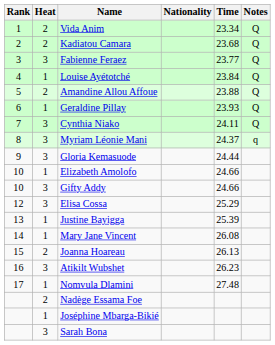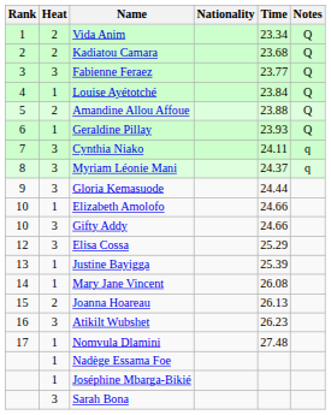 <table class="wikitable sortable" style="text-align:center">
 <tr>
 <th>Rank</th>
 <th>Heat</th>
 <th>Name</th>
 <th>Nationality</th>
 <th>Time</th>
 <th>Notes</th>
 </tr>
 <tr bgcolor=ccffcc>
 <td>1</td>
 <td>2</td>
 <td align=left><a href='#'>Vida Anim</a></td>
 <td align=left></td>
 <td>23.34</td>
 <td>Q</td>
 </tr>
 <tr bgcolor=ccffcc>
 <td>2</td>
 <td>2</td>
 <td align=left><a href='#'>Kadiatou Camara</a></td>
 <td align=left></td>
 <td>23.68</td>
 <td>Q</td>
 </tr>
 <tr bgcolor=ccffcc>
 <td>3</td>
 <td>3</td>
 <td align=left><a href='#'>Fabienne Feraez</a></td>
 <td align=left></td>
 <td>23.77</td>
 <td>Q</td>
 </tr>
 <tr bgcolor=ccffcc>
 <td>4</td>
 <td>1</td>
 <td align=left><a href='#'>Louise Ayétotché</a></td>
 <td align=left></td>
 <td>23.84</td>
 <td>Q</td>
 </tr>
 <tr bgcolor=ddffdd>
 <td>5</td>
 <td>2</td>
 <td align=left><a href='#'>Amandine Allou Affoue</a></td>
 <td align=left></td>
 <td>23.88</td>
 <td>Q</td>
 </tr>
 <tr bgcolor=ccffcc>
 <td>6</td>
 <td>1</td>
 <td align=left><a href='#'>Geraldine Pillay</a></td>
 <td align=left></td>
 <td>23.93</td>
 <td>Q</td>
 </tr>
 <tr bgcolor=ccffcc>
 <td>7</td>
 <td>3</td>
 <td align=left><a href='#'>Cynthia Niako</a></td>
 <td align=left></td>
 <td>24.11</td>
-<td>Q</td>
+<td>q</td>
 </tr>
 <tr bgcolor=ddffdd>
 <td>8</td>
 <td>3</td>
 <td align=left><a href='#'>Myriam Léonie Mani</a></td>
 <td align=left></td>
 <td>24.37</td>
 <td>q</td>
 </tr>
 <tr>
 <td>9</td>
 <td>3</td>
 <td align=left><a href='#'>Gloria Kemasuode</a></td>
 <td align=left></td>
 <td>24.44</td>
 <td></td>
 </tr>
 <tr>
 <td>10</td>
 <td>1</td>
 <td align=left><a href='#'>Elizabeth Amolofo</a></td>
 <td align=left></td>
 <td>24.66</td>
 <td></td>
 </tr>
 <tr>
 <td>10</td>
 <td>3</td>
 <td align=left><a href='#'>Gifty Addy</a></td>
 <td align=left></td>
 <td>24.66</td>
 <td></td>
 </tr>
 <tr>
 <td>12</td>
 <td>3</td>
 <td align=left><a href='#'>Elisa Cossa</a></td>
 <td align=left></td>
 <td>25.29</td>
 <td></td>
 </tr>
 <tr>
 <td>13</td>
 <td>1</td>
 <td align=left><a href='#'>Justine Bayigga</a></td>
 <td align=left></td>
 <td>25.39</td>
 <td></td>
 </tr>
 <tr>
 <td>14</td>
 <td>1</td>
 <td align=left><a href='#'>Mary Jane Vincent</a></td>
 <td align=left></td>
 <td>26.08</td>
 <td></td>
 </tr>
 <tr>
 <td>15</td>
 <td>2</td>
 <td align=left><a href='#'>Joanna Hoareau</a></td>
 <td align=left></td>
 <td>26.13</td>
 <td></td>
 </tr>
 <tr>
 <td>16</td>
 <td>3</td>
 <td align=left><a href='#'>Atikilt Wubshet</a></td>
 <td align=left></td>
 <td>26.23</td>
 <td></td>
 </tr>
 <tr>
 <td>17</td>
 <td>1</td>
 <td align=left><a href='#'>Nomvula Dlamini</a></td>
 <td align=left></td>
 <td>27.48</td>
 <td></td>
 </tr>
 <tr>
 <td></td>
-<td>2</td>
+<td>1</td>
 <td align=left><a href='#'>Nadège Essama Foe</a></td>
 <td align=left></td>
 <td></td>
 <td></td>
 </tr>
 <tr>
 <td></td>
 <td>1</td>
 <td align=left><a href='#'>Joséphine Mbarga-Bikié</a></td>
 <td align=left></td>
 <td></td>
 <td></td>
 </tr>
 <tr>
 <td></td>
 <td>3</td>
 <td align=left><a href='#'>Sarah Bona</a></td>
 <td align=left></td>
 <td></td>
 <td></td>
 </tr>
 </table>
